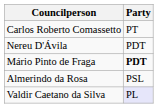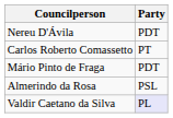 <table class="wikitable">
 <tr>
 <th>Councilperson</th>
 <th>Party</th>
 </tr>
 <tr>
+<td>Nereu D'Ávila</td>
+<td>PDT</td>
+</tr>
+<tr>
 <td>Carlos Roberto Comassetto</td>
 <td>PT</td>
 </tr>
 <tr>
-<td>Nereu D'Ávila</td>
+<td>Mário Pinto de Fraga</td>
 <td>PDT</td>
-</tr>
-<tr>
-<td>Mário Pinto de Fraga</td>
-<td><strong>PDT</strong></td>
 </tr>
 <tr>
 <td>Almerindo da Rosa</td>
 <td>PSL</td>
 </tr>
 <tr>
 <td>Valdir Caetano da Silva</td>
 <td style="background: lavender;">PL</td>
 </tr>
 </table>
